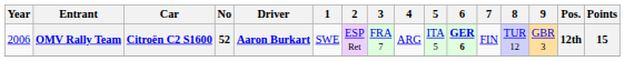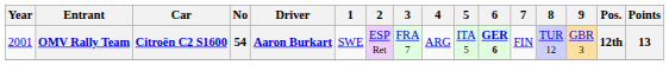 <table class="wikitable" border="1" style="text-align:center; font-size:90%;">
 <tr>
 <th>Year</th>
 <th>Entrant</th>
 <th>Car</th>
 <th>No</th>
 <th>Driver</th>
 <th>1</th>
 <th>2</th>
 <th>3</th>
 <th>4</th>
 <th>5</th>
 <th>6</th>
 <th>7</th>
 <th>8</th>
 <th>9</th>
 <th>Pos.</th>
 <th>Points</th>
 </tr>
 <tr>
-<td><a href='#'>2006</a></td>
+<td><a href='#'>2001</a></td>
 <th><a href='#'>OMV Rally Team</a></th>
 <th><a href='#'>Citroën C2 S1600</a></th>
-<th>52</th>
+<th>54</th>
 <th> <a href='#'>Aaron Burkart</a></th>
 <td><a href='#'>SWE</a></td>
 <td style="background:#EFCFFF;"><a href='#'>ESP</a><br><small>Ret</small></td>
 <td style="background:#DFFFDF;"><a href='#'>FRA</a><br><small>7</small></td>
 <td><a href='#'>ARG</a></td>
 <td style="background:#DFFFDF;"><a href='#'>ITA</a><br><small>5</small></td>
 <td style="background:#DFFFDF;"><strong><a href='#'>GER</a><br><small>6</small></strong></td>
 <td><a href='#'>FIN</a></td>
 <td style="background:#CFCFFF;"><a href='#'>TUR</a><br><small>12</small></td>
 <td style="background:#FFDF9F;"><a href='#'>GBR</a><br><small>3</small></td>
 <th>12th</th>
-<th>15</th>
+<th>13</th>
 </tr>
 <tr>
 </tr>
 </table>
